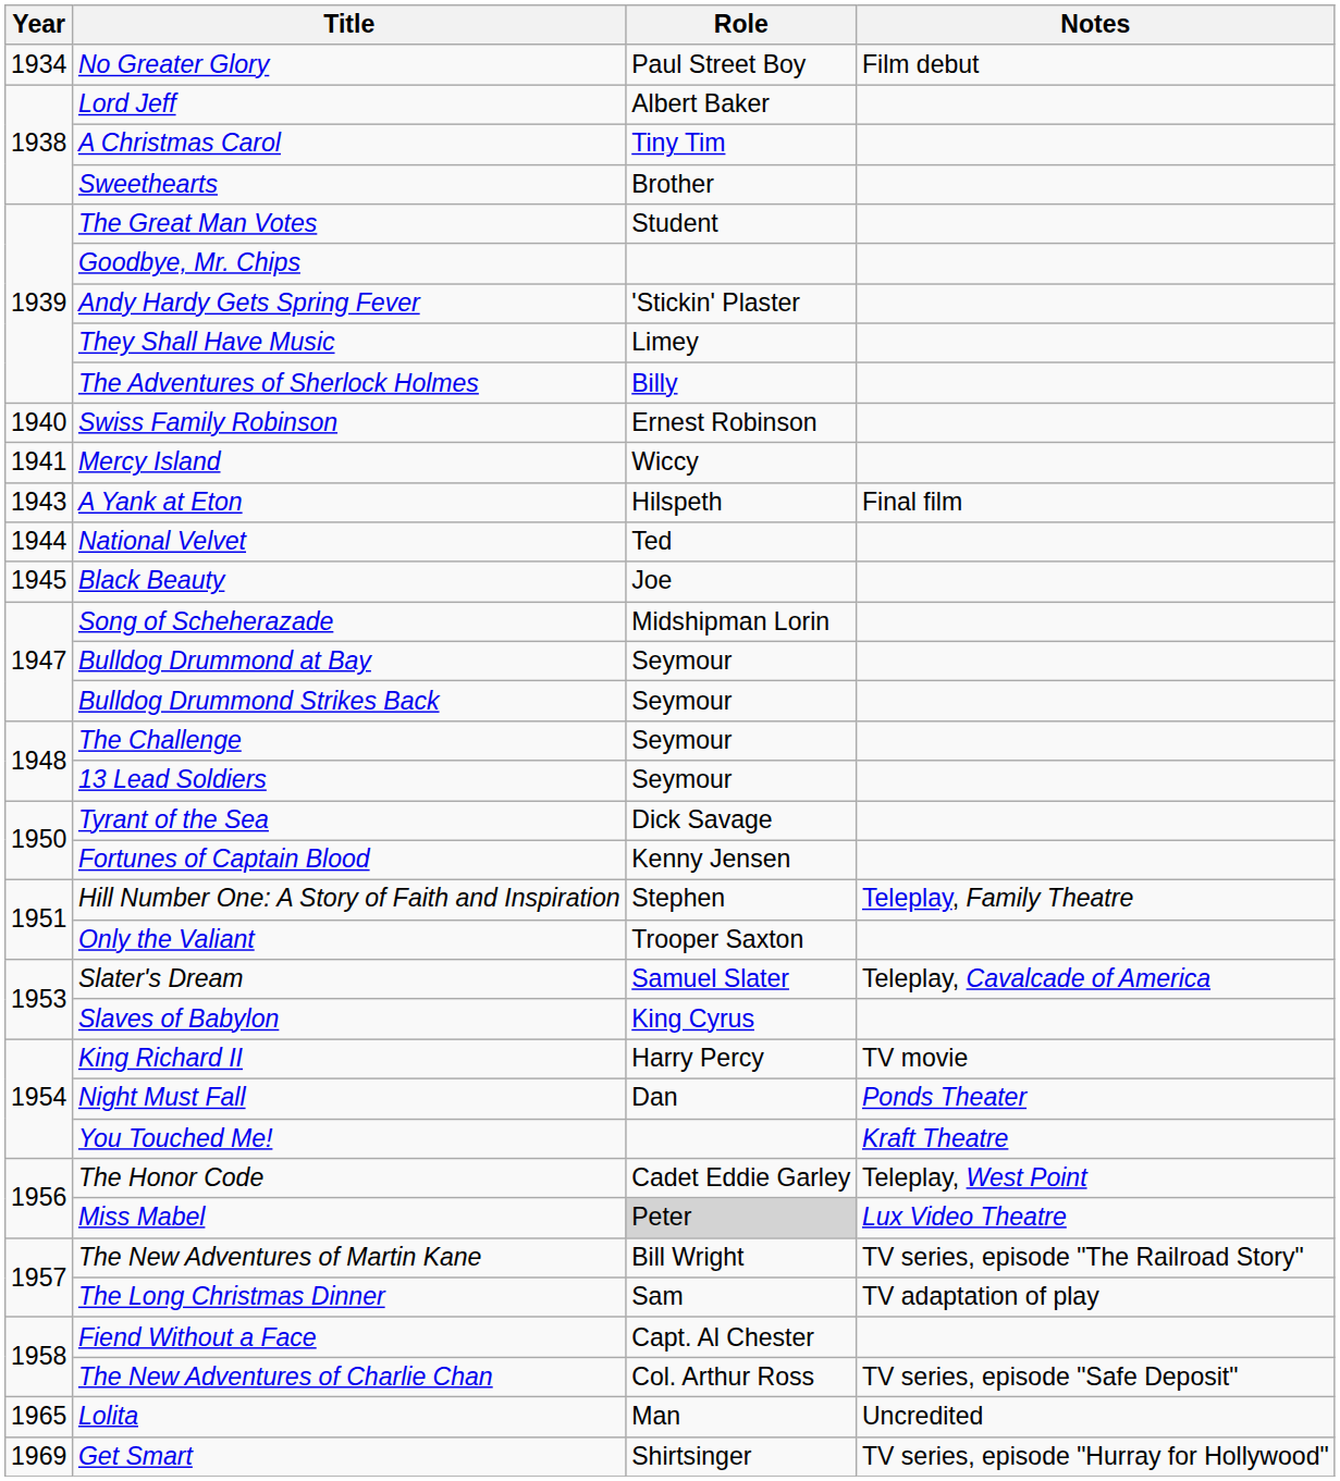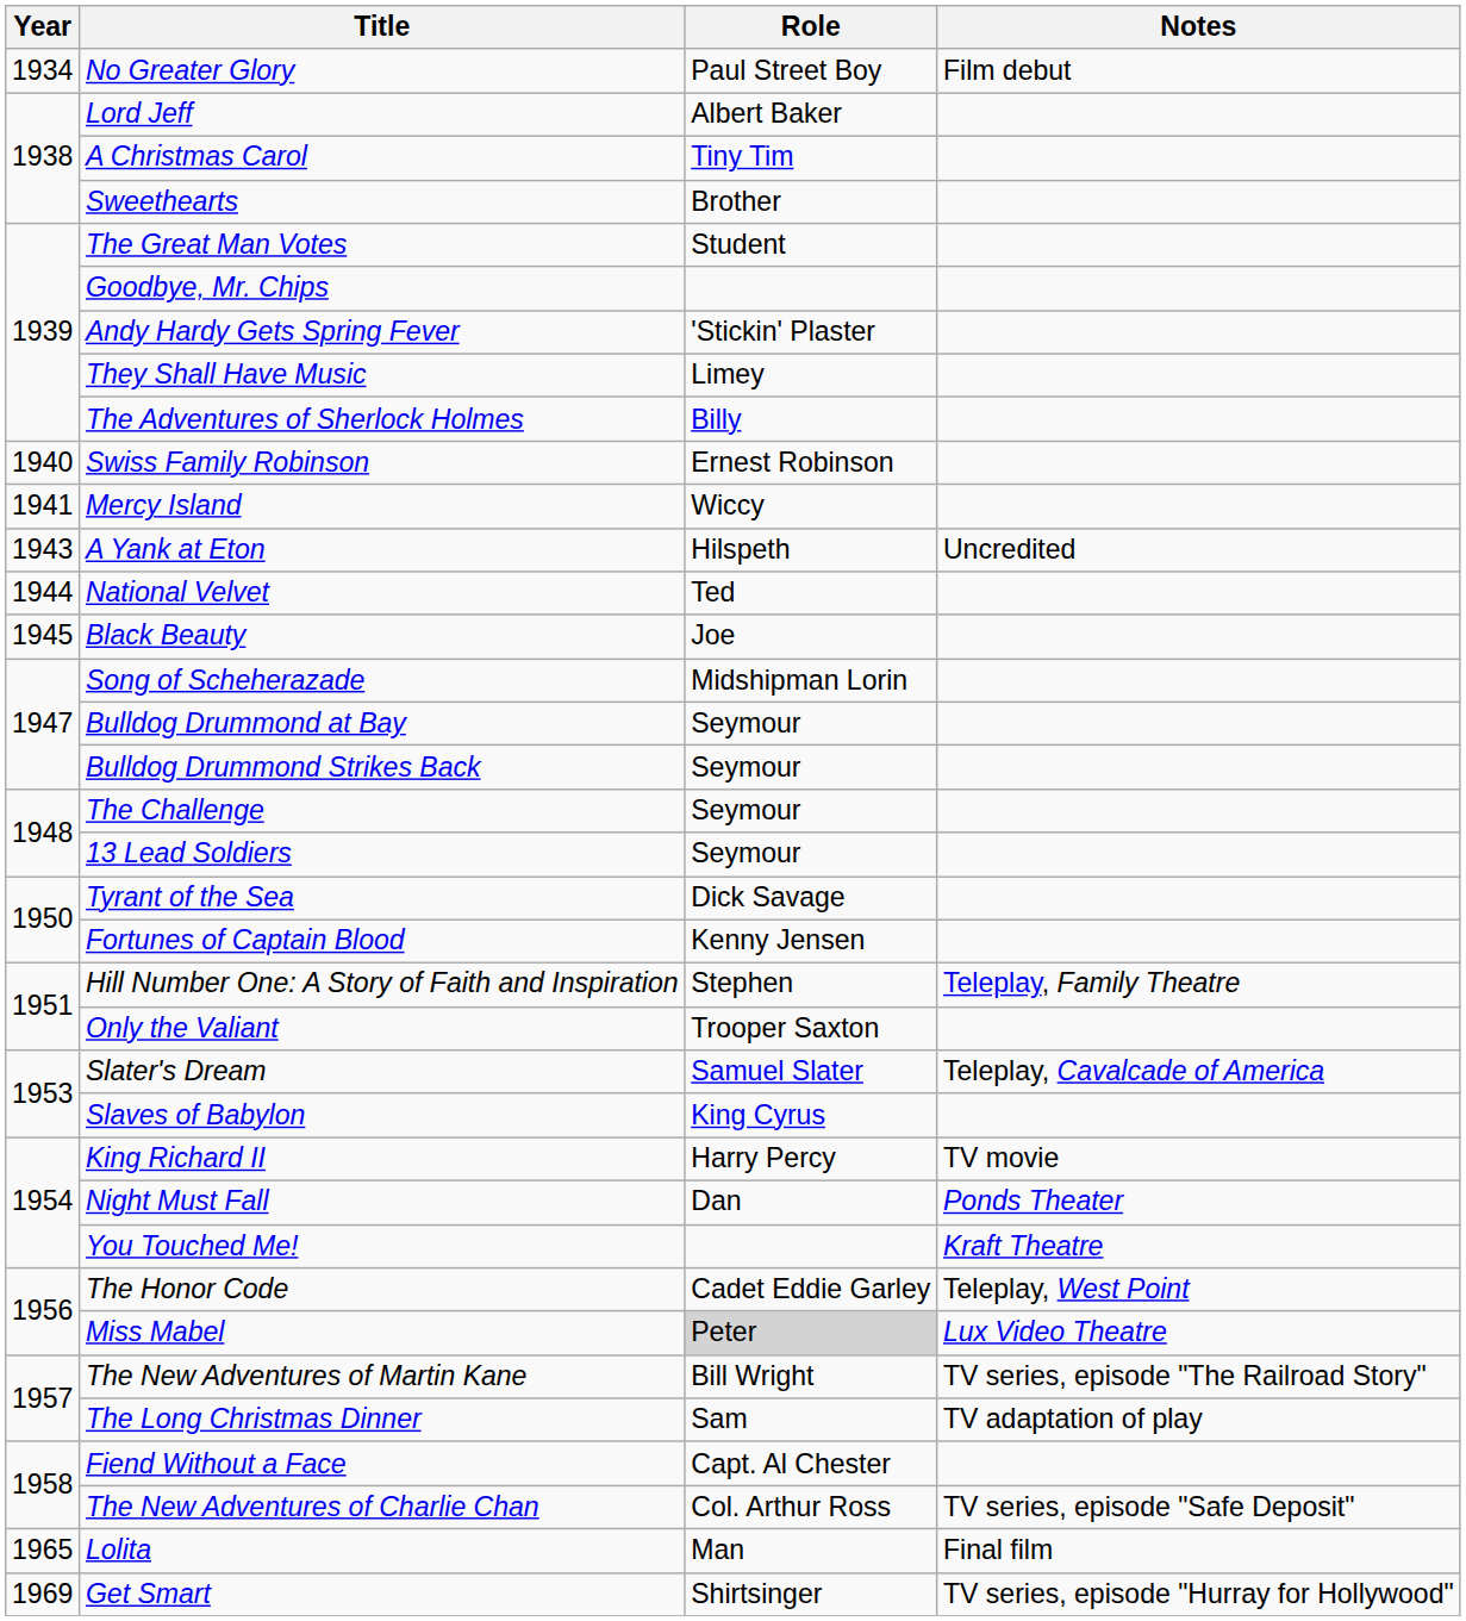 <table class="wikitable">
 <tr>
 <th scope="col">Year</th>
 <th scope="col">Title</th>
 <th scope="col">Role</th>
 <th scope="col">Notes</th>
 </tr>
 <tr>
 <td>1934</td>
 <td><em><a href='#'>No Greater Glory</a></em></td>
 <td>Paul Street Boy</td>
 <td>Film debut</td>
 </tr>
 <tr>
 <td rowspan="3">1938</td>
 <td><em><a href='#'>Lord Jeff</a></em></td>
 <td>Albert Baker</td>
 <td></td>
 </tr>
 <tr>
 <td><em><a href='#'>A Christmas Carol</a></em></td>
 <td><a href='#'>Tiny Tim</a></td>
 <td></td>
 </tr>
 <tr>
 <td><em><a href='#'>Sweethearts</a></em></td>
 <td>Brother</td>
 <td></td>
 </tr>
 <tr>
 <td rowspan="5">1939</td>
 <td><em><a href='#'>The Great Man Votes</a></em></td>
 <td>Student</td>
 <td></td>
 </tr>
 <tr>
 <td><em><a href='#'>Goodbye, Mr. Chips</a></em></td>
 <td></td>
 <td></td>
 </tr>
 <tr>
 <td><em><a href='#'>Andy Hardy Gets Spring Fever</a></em></td>
 <td>'Stickin' Plaster</td>
 <td></td>
 </tr>
 <tr>
 <td><em><a href='#'>They Shall Have Music</a></em></td>
 <td>Limey</td>
 <td></td>
 </tr>
 <tr>
 <td><em><a href='#'>The Adventures of Sherlock Holmes</a></em></td>
 <td><a href='#'>Billy</a></td>
 <td></td>
 </tr>
 <tr>
 <td>1940</td>
 <td><em><a href='#'>Swiss Family Robinson</a></em></td>
 <td>Ernest Robinson</td>
 <td></td>
 </tr>
 <tr>
 <td>1941</td>
 <td><em><a href='#'>Mercy Island</a></em></td>
 <td>Wiccy</td>
 <td></td>
 </tr>
 <tr>
 <td>1943</td>
 <td><em><a href='#'>A Yank at Eton</a></em></td>
 <td>Hilspeth</td>
-<td>Final film</td>
+<td>Uncredited</td>
 </tr>
 <tr>
 <td>1944</td>
 <td><em><a href='#'>National Velvet</a></em></td>
 <td>Ted</td>
 <td></td>
 </tr>
 <tr>
 <td>1945</td>
 <td><em><a href='#'>Black Beauty</a></em></td>
 <td>Joe</td>
 <td></td>
 </tr>
 <tr>
 <td rowspan="3">1947</td>
 <td><em><a href='#'>Song of Scheherazade</a></em></td>
 <td>Midshipman Lorin</td>
 <td></td>
 </tr>
 <tr>
 <td><em><a href='#'>Bulldog Drummond at Bay</a></em></td>
 <td>Seymour</td>
 <td></td>
 </tr>
 <tr>
 <td><em><a href='#'>Bulldog Drummond Strikes Back</a></em></td>
 <td>Seymour</td>
 <td></td>
 </tr>
 <tr>
 <td rowspan="2">1948</td>
 <td><em><a href='#'>The Challenge</a></em></td>
 <td>Seymour</td>
 <td></td>
 </tr>
 <tr>
 <td><em><a href='#'>13 Lead Soldiers</a></em></td>
 <td>Seymour</td>
 <td></td>
 </tr>
 <tr>
 <td rowspan="2">1950</td>
 <td><em><a href='#'>Tyrant of the Sea</a></em></td>
 <td>Dick Savage</td>
 <td></td>
 </tr>
 <tr>
 <td><em><a href='#'>Fortunes of Captain Blood</a></em></td>
 <td>Kenny Jensen</td>
 <td></td>
 </tr>
 <tr>
 <td rowspan="2">1951</td>
 <td><em>Hill Number One: A Story of Faith and Inspiration</em></td>
 <td>Stephen</td>
 <td><a href='#'>Teleplay</a>, <em>Family Theatre</em></td>
 </tr>
 <tr>
 <td><em><a href='#'>Only the Valiant</a></em></td>
 <td>Trooper Saxton</td>
 <td></td>
 </tr>
 <tr>
 <td rowspan="2">1953</td>
 <td><em>Slater's Dream</em></td>
 <td><a href='#'>Samuel Slater</a></td>
 <td>Teleplay, <em><a href='#'>Cavalcade of America</a></em></td>
 </tr>
 <tr>
 <td><em><a href='#'>Slaves of Babylon</a></em></td>
 <td><a href='#'>King Cyrus</a></td>
 <td></td>
 </tr>
 <tr>
 <td rowspan="3">1954</td>
 <td><em><a href='#'>King Richard II</a></em></td>
 <td>Harry Percy</td>
 <td>TV movie</td>
 </tr>
 <tr>
 <td><em><a href='#'>Night Must Fall</a></em></td>
 <td>Dan</td>
 <td><em><a href='#'>Ponds Theater</a></em></td>
 </tr>
 <tr>
 <td><em><a href='#'>You Touched Me!</a></em></td>
 <td></td>
 <td><em><a href='#'>Kraft Theatre</a></em></td>
 </tr>
 <tr>
 <td rowspan="2">1956</td>
 <td><em>The Honor Code</em></td>
 <td>Cadet Eddie Garley</td>
 <td>Teleplay, <em><a href='#'>West Point</a></em></td>
 </tr>
 <tr>
 <td><em><a href='#'>Miss Mabel</a></em></td>
 <td style="background: lightgrey;">Peter</td>
 <td><em><a href='#'>Lux Video Theatre</a></em></td>
 </tr>
 <tr>
 <td rowspan="2">1957</td>
 <td><em>The New Adventures of Martin Kane</em></td>
 <td>Bill Wright</td>
 <td>TV series, episode "The Railroad Story"</td>
 </tr>
 <tr>
 <td><em><a href='#'>The Long Christmas Dinner</a></em></td>
 <td>Sam</td>
 <td>TV adaptation of play</td>
 </tr>
 <tr>
 <td rowspan="2">1958</td>
 <td><em><a href='#'>Fiend Without a Face</a></em></td>
 <td>Capt. Al Chester</td>
 <td></td>
 </tr>
 <tr>
 <td><em><a href='#'>The New Adventures of Charlie Chan</a></em></td>
 <td>Col. Arthur Ross</td>
 <td>TV series, episode "Safe Deposit"</td>
 </tr>
 <tr>
 <td>1965</td>
 <td><em><a href='#'>Lolita</a></em></td>
 <td>Man</td>
-<td>Uncredited</td>
+<td>Final film</td>
 </tr>
 <tr>
 <td>1969</td>
 <td><em><a href='#'>Get Smart</a></em></td>
 <td>Shirtsinger</td>
 <td>TV series, episode "Hurray for Hollywood"</td>
 </tr>
 </table>
